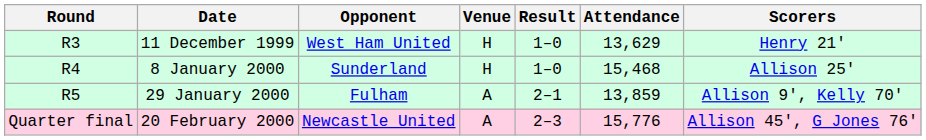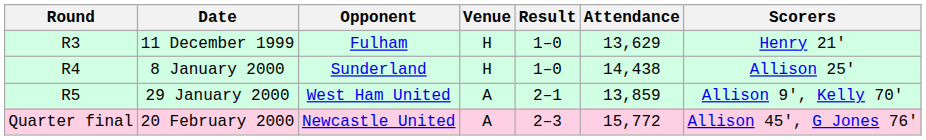 <table class= "wikitable " style="font-size:100%; text-align:center">
 <tr>
 <th>Round</th>
 <th>Date</th>
 <th>Opponent</th>
 <th>Venue</th>
 <th>Result</th>
 <th>Attendance</th>
 <th>Scorers</th>
 </tr>
 <tr style="background: #d0ffe3;">
 <td>R3</td>
 <td>11 December 1999</td>
-<td><a href='#'>West Ham United</a></td>
+<td><a href='#'>Fulham</a></td>
 <td>H</td>
 <td>1–0</td>
 <td>13,629</td>
 <td><a href='#'>Henry</a> 21'</td>
 </tr>
 <tr style="background: #d0ffe3;">
 <td>R4</td>
 <td>8 January 2000</td>
 <td><a href='#'>Sunderland</a></td>
 <td>H</td>
 <td>1–0</td>
-<td>15,468</td>
+<td>14,438</td>
 <td><a href='#'>Allison</a> 25'</td>
 </tr>
 <tr style="background: #d0ffe3;">
 <td>R5</td>
 <td>29 January 2000</td>
-<td><a href='#'>Fulham</a></td>
+<td><a href='#'>West Ham United</a></td>
 <td>A</td>
 <td>2–1</td>
 <td>13,859</td>
 <td><a href='#'>Allison</a> 9', <a href='#'>Kelly</a> 70'</td>
 </tr>
 <tr style="background: #ffd0e3;">
 <td>Quarter final</td>
 <td>20 February 2000</td>
 <td><a href='#'>Newcastle United</a></td>
 <td>A</td>
 <td>2–3</td>
-<td>15,776</td>
+<td>15,772</td>
 <td><a href='#'>Allison</a> 45', <a href='#'>G Jones</a> 76'</td>
 </tr>
 </table>
